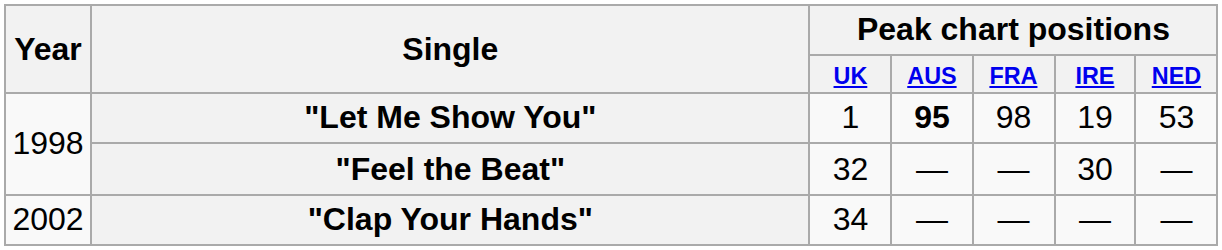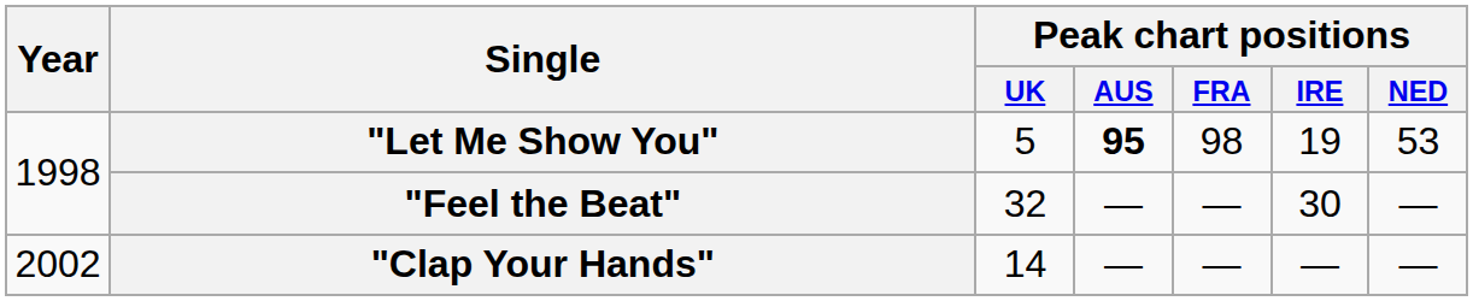 <table class="wikitable plainrowheaders" style="text-align:center;">
 <tr>
 <th rowspan="2">Year</th>
 <th rowspan="2" style="width:22em;">Single</th>
 <th colspan="5">Peak chart positions</th>
 </tr>
 <tr style="font-size:small;">
 <th style="width:3em;font-size:90%"><a href='#'>UK</a><br></th>
 <th style="width:3em;font-size:90%"><a href='#'>AUS</a><br></th>
 <th style="width:3em;font-size:90%"><a href='#'>FRA</a><br></th>
 <th style="width:3em;font-size:90%"><a href='#'>IRE</a><br></th>
 <th style="width:3em;font-size:90%"><a href='#'>NED</a><br></th>
 </tr>
 <tr>
 <td rowspan="2">1998</td>
 <th scope="row">"Let Me Show You"</th>
-<td>1</td>
+<td>5</td>
 <td><strong>95</strong></td>
 <td>98</td>
 <td>19</td>
 <td>53</td>
 </tr>
 <tr>
 <th scope="row">"Feel the Beat"</th>
 <td>32</td>
 <td>—</td>
 <td>—</td>
 <td>30</td>
 <td>—</td>
 </tr>
 <tr>
 <td rowspan="1">2002</td>
 <th scope="row">"Clap Your Hands"</th>
-<td>34</td>
+<td>14</td>
 <td>—</td>
 <td>—</td>
 <td>—</td>
 <td>—</td>
 </tr>
 <tr>
 </tr>
 </table>
